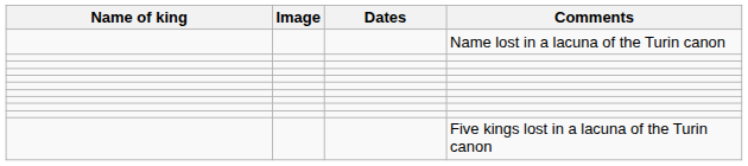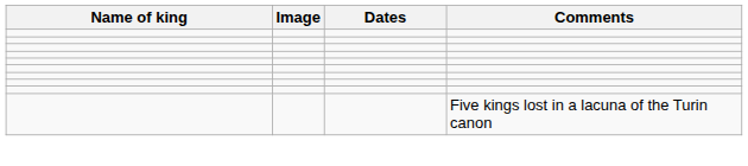 <table class="wikitable" style="margin:1em auto;">
 <tr>
 <th style="width:270px">Name of king</th>
 <th>Image</th>
 <th style="width:120px">Dates</th>
 <th style="width:300px">Comments</th>
-</tr>
-<tr>
-<td></td>
-<td></td>
-<td></td>
-<td>Name lost in a lacuna of the Turin canon</td>
 </tr>
 <tr>
 <td></td>
 <td></td>
 <td></td>
 <td></td>
 </tr>
 <tr>
 <td></td>
 <td></td>
 <td></td>
 <td></td>
 </tr>
 <tr>
 <td></td>
 <td></td>
 <td></td>
 <td></td>
 </tr>
 <tr>
 <td></td>
 <td></td>
 <td></td>
 <td></td>
 </tr>
 <tr>
 <td></td>
 <td></td>
 <td></td>
 <td></td>
 </tr>
 <tr>
 <td></td>
 <td></td>
 <td></td>
 <td></td>
 </tr>
 <tr>
 <td></td>
 <td></td>
 <td></td>
 <td></td>
 </tr>
 <tr>
 <td></td>
 <td></td>
 <td></td>
 <td></td>
 </tr>
 <tr>
 <td></td>
 <td></td>
 <td></td>
 <td></td>
 </tr>
 <tr>
 <td></td>
 <td></td>
 <td></td>
 <td>Five kings lost in a lacuna of the Turin canon</td>
 </tr>
 </table>
